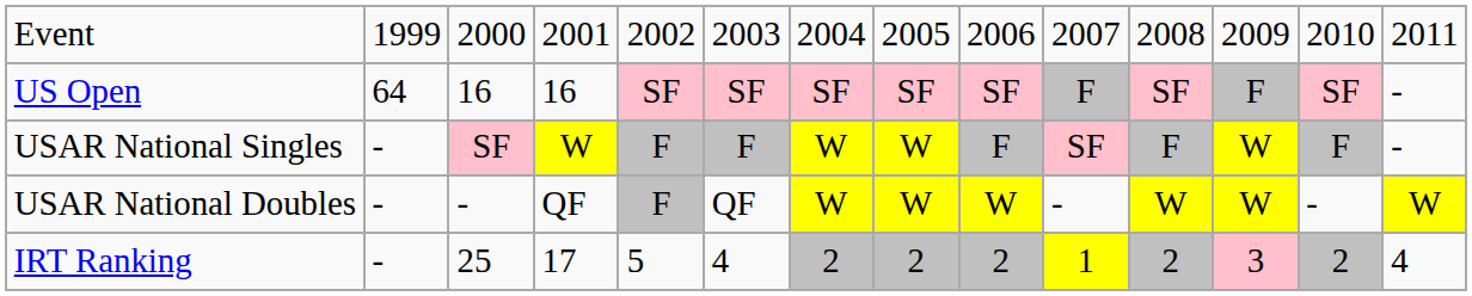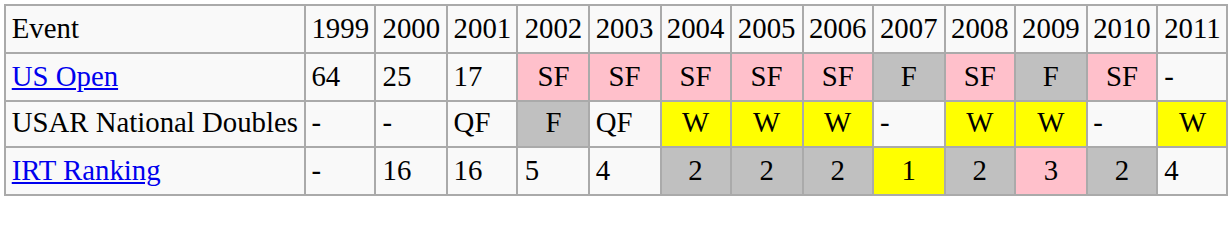 <table class="wikitable" style="font-size:90%;" align=center>
 <tr>
 <td>Event</td>
 <td>1999</td>
 <td>2000</td>
 <td>2001</td>
 <td>2002</td>
 <td>2003</td>
 <td>2004</td>
 <td>2005</td>
 <td>2006</td>
 <td>2007</td>
 <td>2008</td>
 <td>2009</td>
 <td>2010</td>
 <td>2011</td>
 </tr>
 <tr>
 <td align="left"><a href='#'>US Open</a></td>
 <td>64</td>
-<td>16</td>
-<td>16</td>
+<td>25</td>
+<td>17</td>
 <td bgcolor=pink align=center>SF</td>
 <td bgcolor=pink align=center>SF</td>
 <td bgcolor=pink align=center>SF</td>
 <td bgcolor=pink align=center>SF</td>
 <td bgcolor=pink align=center>SF</td>
 <td bgcolor=silver align=center>F</td>
 <td bgcolor=pink align=center>SF</td>
 <td bgcolor=silver align=center>F</td>
 <td bgcolor=pink align=center>SF</td>
-<td>-</td>
-</tr>
-<tr>
-<td align="left">USAR National Singles</td>
-<td>-</td>
-<td bgcolor=pink align=center>SF</td>
-<td bgcolor=yellow align=center>W</td>
-<td bgcolor=silver align=center>F</td>
-<td bgcolor=silver align=center>F</td>
-<td bgcolor=yellow align=center>W</td>
-<td bgcolor=yellow align=center>W</td>
-<td bgcolor=silver align=center>F</td>
-<td bgcolor=pink align=center>SF</td>
-<td bgcolor=silver align=center>F</td>
-<td bgcolor=yellow align=center>W</td>
-<td bgcolor=silver align=center>F</td>
 <td>-</td>
 </tr>
 <tr>
 <td align="left">USAR National Doubles</td>
 <td>-</td>
 <td>-</td>
 <td>QF</td>
 <td bgcolor=silver align=center>F</td>
 <td>QF</td>
 <td bgcolor=yellow align=center>W</td>
 <td bgcolor=yellow align=center>W</td>
 <td bgcolor=yellow align=center>W</td>
 <td>-</td>
 <td bgcolor=yellow align=center>W</td>
 <td bgcolor=yellow align=center>W</td>
 <td>-</td>
 <td bgcolor=yellow align=center>W</td>
 </tr>
 <tr>
 <td align="left"><a href='#'>IRT Ranking</a></td>
 <td>-</td>
-<td>25</td>
-<td>17</td>
+<td>16</td>
+<td>16</td>
 <td>5</td>
 <td>4</td>
 <td bgcolor=silver align=center>2</td>
 <td bgcolor=silver align=center>2</td>
 <td bgcolor=silver align=center>2</td>
 <td bgcolor=yellow align=center>1</td>
 <td bgcolor=silver align=center>2</td>
 <td bgcolor=pink align=center>3</td>
 <td bgcolor=silver align=center>2</td>
 <td>4</td>
 </tr>
 <tr>
 </tr>
 </table>
